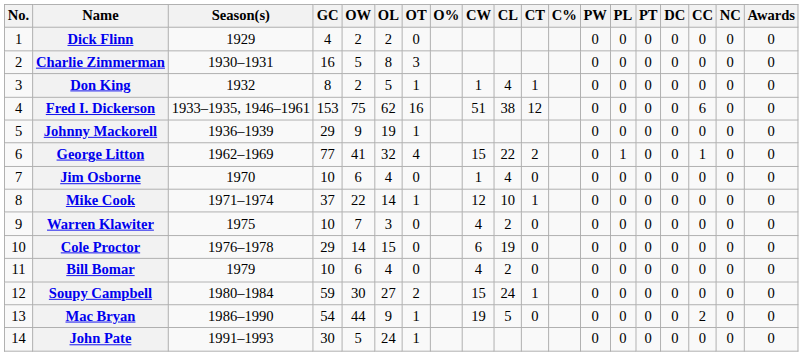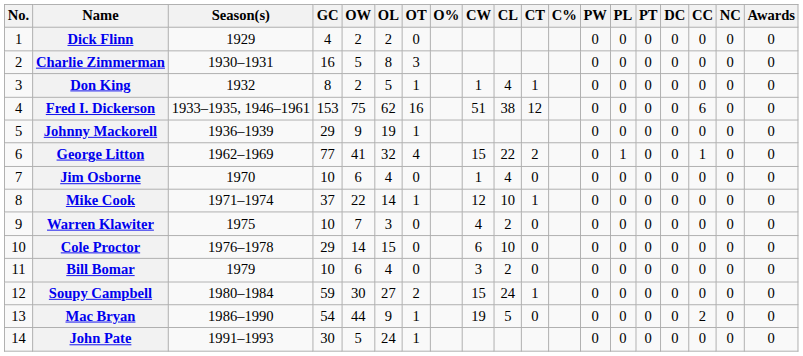 <table class="wikitable sortable plainrowheaders" style="text-align:center">
 <tr>
 <th scope="col" class="unsortable">No.</th>
 <th scope="col">Name</th>
 <th scope="col">Season(s)</th>
 <th scope="col">GC</th>
 <th scope="col">OW</th>
 <th scope="col">OL</th>
 <th scope="col">OT</th>
 <th scope="col">O%</th>
 <th scope="col">CW</th>
 <th scope="col">CL</th>
 <th scope="col">CT</th>
 <th scope="col">C%</th>
 <th scope="col">PW</th>
 <th scope="col">PL</th>
 <th scope="col">PT</th>
 <th scope="col">DC</th>
 <th scope="col">CC</th>
 <th scope="col">NC</th>
 <th scope="col" class="unsortable">Awards</th>
 </tr>
 <tr>
 <td>1</td>
 <th scope="row"><a href='#'>Dick Flinn</a></th>
 <td>1929</td>
 <td>4</td>
 <td>2</td>
 <td>2</td>
 <td>0</td>
 <td></td>
 <td></td>
 <td></td>
 <td></td>
 <td></td>
 <td>0</td>
 <td>0</td>
 <td>0</td>
 <td>0</td>
 <td>0</td>
 <td>0</td>
 <td>0</td>
 </tr>
 <tr>
 <td>2</td>
 <th scope="row"><a href='#'>Charlie Zimmerman</a></th>
 <td>1930–1931</td>
 <td>16</td>
 <td>5</td>
 <td>8</td>
 <td>3</td>
 <td></td>
 <td></td>
 <td></td>
 <td></td>
 <td></td>
 <td>0</td>
 <td>0</td>
 <td>0</td>
 <td>0</td>
 <td>0</td>
 <td>0</td>
 <td>0</td>
 </tr>
 <tr>
 <td>3</td>
 <th scope="row"><a href='#'>Don King</a></th>
 <td>1932</td>
 <td>8</td>
 <td>2</td>
 <td>5</td>
 <td>1</td>
 <td></td>
 <td>1</td>
 <td>4</td>
 <td>1</td>
 <td></td>
 <td>0</td>
 <td>0</td>
 <td>0</td>
 <td>0</td>
 <td>0</td>
 <td>0</td>
 <td>0</td>
 </tr>
 <tr>
 <td>4</td>
 <th scope="row"><a href='#'>Fred I. Dickerson</a></th>
 <td>1933–1935, 1946–1961</td>
 <td>153</td>
 <td>75</td>
 <td>62</td>
 <td>16</td>
 <td></td>
 <td>51</td>
 <td>38</td>
 <td>12</td>
 <td></td>
 <td>0</td>
 <td>0</td>
 <td>0</td>
 <td>0</td>
 <td>6</td>
 <td>0</td>
 <td>0</td>
 </tr>
 <tr>
 <td>5</td>
 <th scope="row"><a href='#'>Johnny Mackorell</a></th>
 <td>1936–1939</td>
 <td>29</td>
 <td>9</td>
 <td>19</td>
 <td>1</td>
 <td></td>
 <td></td>
 <td></td>
 <td></td>
 <td></td>
 <td>0</td>
 <td>0</td>
 <td>0</td>
 <td>0</td>
 <td>0</td>
 <td>0</td>
 <td>0</td>
 </tr>
 <tr>
 <td>6</td>
 <th scope="row"><a href='#'>George Litton</a></th>
 <td>1962–1969</td>
 <td>77</td>
 <td>41</td>
 <td>32</td>
 <td>4</td>
 <td></td>
 <td>15</td>
 <td>22</td>
 <td>2</td>
 <td></td>
 <td>0</td>
 <td>1</td>
 <td>0</td>
 <td>0</td>
 <td>1</td>
 <td>0</td>
 <td>0</td>
 </tr>
 <tr>
 <td>7</td>
 <th scope="row"><a href='#'>Jim Osborne</a></th>
 <td>1970</td>
 <td>10</td>
 <td>6</td>
 <td>4</td>
 <td>0</td>
 <td></td>
 <td>1</td>
 <td>4</td>
 <td>0</td>
 <td></td>
 <td>0</td>
 <td>0</td>
 <td>0</td>
 <td>0</td>
 <td>0</td>
 <td>0</td>
 <td>0</td>
 </tr>
 <tr>
 <td>8</td>
 <th scope="row"><a href='#'>Mike Cook</a></th>
 <td>1971–1974</td>
 <td>37</td>
 <td>22</td>
 <td>14</td>
 <td>1</td>
 <td></td>
 <td>12</td>
 <td>10</td>
 <td>1</td>
 <td></td>
 <td>0</td>
 <td>0</td>
 <td>0</td>
 <td>0</td>
 <td>0</td>
 <td>0</td>
 <td>0</td>
 </tr>
 <tr>
 <td>9</td>
 <th scope="row"><a href='#'>Warren Klawiter</a></th>
 <td>1975</td>
 <td>10</td>
 <td>7</td>
 <td>3</td>
 <td>0</td>
 <td></td>
 <td>4</td>
 <td>2</td>
 <td>0</td>
 <td></td>
 <td>0</td>
 <td>0</td>
 <td>0</td>
 <td>0</td>
 <td>0</td>
 <td>0</td>
 <td>0</td>
 </tr>
 <tr>
 <td>10</td>
 <th scope="row"><a href='#'>Cole Proctor</a></th>
 <td>1976–1978</td>
 <td>29</td>
 <td>14</td>
 <td>15</td>
 <td>0</td>
 <td></td>
 <td>6</td>
-<td>19</td>
+<td>10</td>
 <td>0</td>
 <td></td>
 <td>0</td>
 <td>0</td>
 <td>0</td>
 <td>0</td>
 <td>0</td>
 <td>0</td>
 <td>0</td>
 </tr>
 <tr>
 <td>11</td>
 <th scope="row"><a href='#'>Bill Bomar</a></th>
 <td>1979</td>
 <td>10</td>
 <td>6</td>
 <td>4</td>
 <td>0</td>
 <td></td>
-<td>4</td>
+<td>3</td>
 <td>2</td>
 <td>0</td>
 <td></td>
 <td>0</td>
 <td>0</td>
 <td>0</td>
 <td>0</td>
 <td>0</td>
 <td>0</td>
 <td>0</td>
 </tr>
 <tr>
 <td>12</td>
 <th scope="row"><a href='#'>Soupy Campbell</a></th>
 <td>1980–1984</td>
 <td>59</td>
 <td>30</td>
 <td>27</td>
 <td>2</td>
 <td></td>
 <td>15</td>
 <td>24</td>
 <td>1</td>
 <td></td>
 <td>0</td>
 <td>0</td>
 <td>0</td>
 <td>0</td>
 <td>0</td>
 <td>0</td>
 <td>0</td>
 </tr>
 <tr>
 <td>13</td>
 <th scope="row"><a href='#'>Mac Bryan</a></th>
 <td>1986–1990</td>
 <td>54</td>
 <td>44</td>
 <td>9</td>
 <td>1</td>
 <td></td>
 <td>19</td>
 <td>5</td>
 <td>0</td>
 <td></td>
 <td>0</td>
 <td>0</td>
 <td>0</td>
 <td>0</td>
 <td>2</td>
 <td>0</td>
 <td>0</td>
 </tr>
 <tr>
 <td>14</td>
 <th scope="row"><a href='#'>John Pate</a></th>
 <td>1991–1993</td>
 <td>30</td>
 <td>5</td>
 <td>24</td>
 <td>1</td>
 <td></td>
 <td></td>
 <td></td>
 <td></td>
 <td></td>
 <td>0</td>
 <td>0</td>
 <td>0</td>
 <td>0</td>
 <td>0</td>
 <td>0</td>
 <td>0</td>
 </tr>
 </table>
